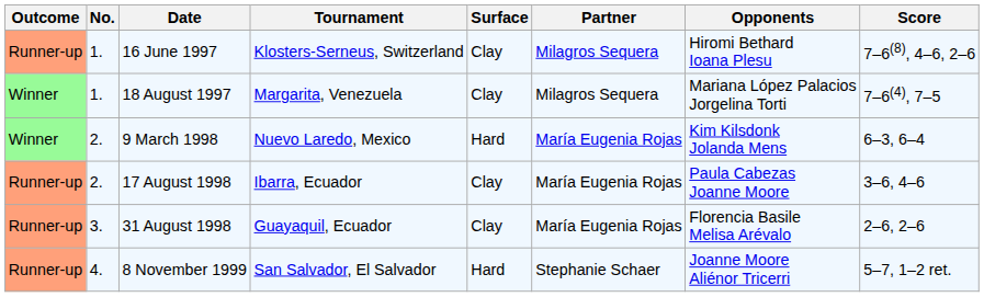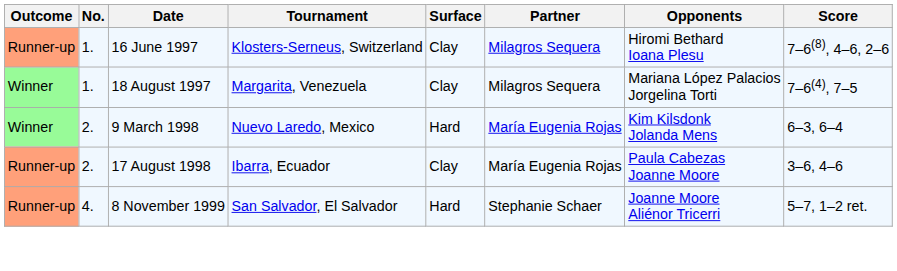 <table class="sortable wikitable" style=font-size:97%>
 <tr>
 <th>Outcome</th>
 <th>No.</th>
 <th>Date</th>
 <th>Tournament</th>
 <th>Surface</th>
 <th>Partner</th>
 <th>Opponents</th>
 <th class="unsortable">Score</th>
 </tr>
 <tr style="background:#f0f8ff;">
 <td style="background:#ffa07a;">Runner-up</td>
 <td>1.</td>
 <td>16 June 1997</td>
 <td><a href='#'>Klosters-Serneus</a>, Switzerland</td>
 <td>Clay</td>
 <td> <a href='#'>Milagros Sequera</a></td>
 <td> Hiromi Bethard <br>  <a href='#'>Ioana Plesu</a></td>
 <td>7–6<sup>(8)</sup>, 4–6, 2–6</td>
 </tr>
 <tr style="background:#f0f8ff;">
 <td style="background:#98fb98;">Winner</td>
 <td>1.</td>
 <td>18 August 1997</td>
 <td><a href='#'>Margarita</a>, Venezuela</td>
 <td>Clay</td>
 <td> Milagros Sequera</td>
 <td> Mariana López Palacios <br>  Jorgelina Torti</td>
 <td>7–6<sup>(4)</sup>, 7–5</td>
 </tr>
 <tr style="background:#f0f8ff;">
 <td style="background:#98fb98;">Winner</td>
 <td>2.</td>
 <td>9 March 1998</td>
 <td><a href='#'>Nuevo Laredo</a>, Mexico</td>
 <td>Hard</td>
 <td> <a href='#'>María Eugenia Rojas</a></td>
 <td> <a href='#'>Kim Kilsdonk</a> <br>  <a href='#'>Jolanda Mens</a></td>
 <td>6–3, 6–4</td>
 </tr>
 <tr bgcolor="#f0f8ff">
 <td style="background:#ffa07a;">Runner-up</td>
 <td>2.</td>
 <td>17 August 1998</td>
 <td><a href='#'>Ibarra</a>, Ecuador</td>
 <td>Clay</td>
 <td> María Eugenia Rojas</td>
 <td> <a href='#'>Paula Cabezas</a> <br>  <a href='#'>Joanne Moore</a></td>
 <td>3–6, 4–6</td>
 </tr>
-<tr style="background:#f0f8ff;">
-<td style="background:#ffa07a;">Runner-up</td>
-<td>3.</td>
-<td>31 August 1998</td>
-<td><a href='#'>Guayaquil</a>, Ecuador</td>
-<td>Clay</td>
-<td> María Eugenia Rojas</td>
-<td> Florencia Basile <br>  <a href='#'>Melisa Arévalo</a></td>
-<td>2–6, 2–6</td>
-</tr>
 <tr bgcolor="#f0f8ff">
 <td style="background:#ffa07a;">Runner-up</td>
 <td>4.</td>
 <td>8 November 1999</td>
 <td><a href='#'>San Salvador</a>, El Salvador</td>
 <td>Hard</td>
 <td> Stephanie Schaer</td>
 <td> <a href='#'>Joanne Moore</a> <br>  <a href='#'>Aliénor Tricerri</a></td>
 <td>5–7, 1–2 ret.</td>
 </tr>
 </table>
